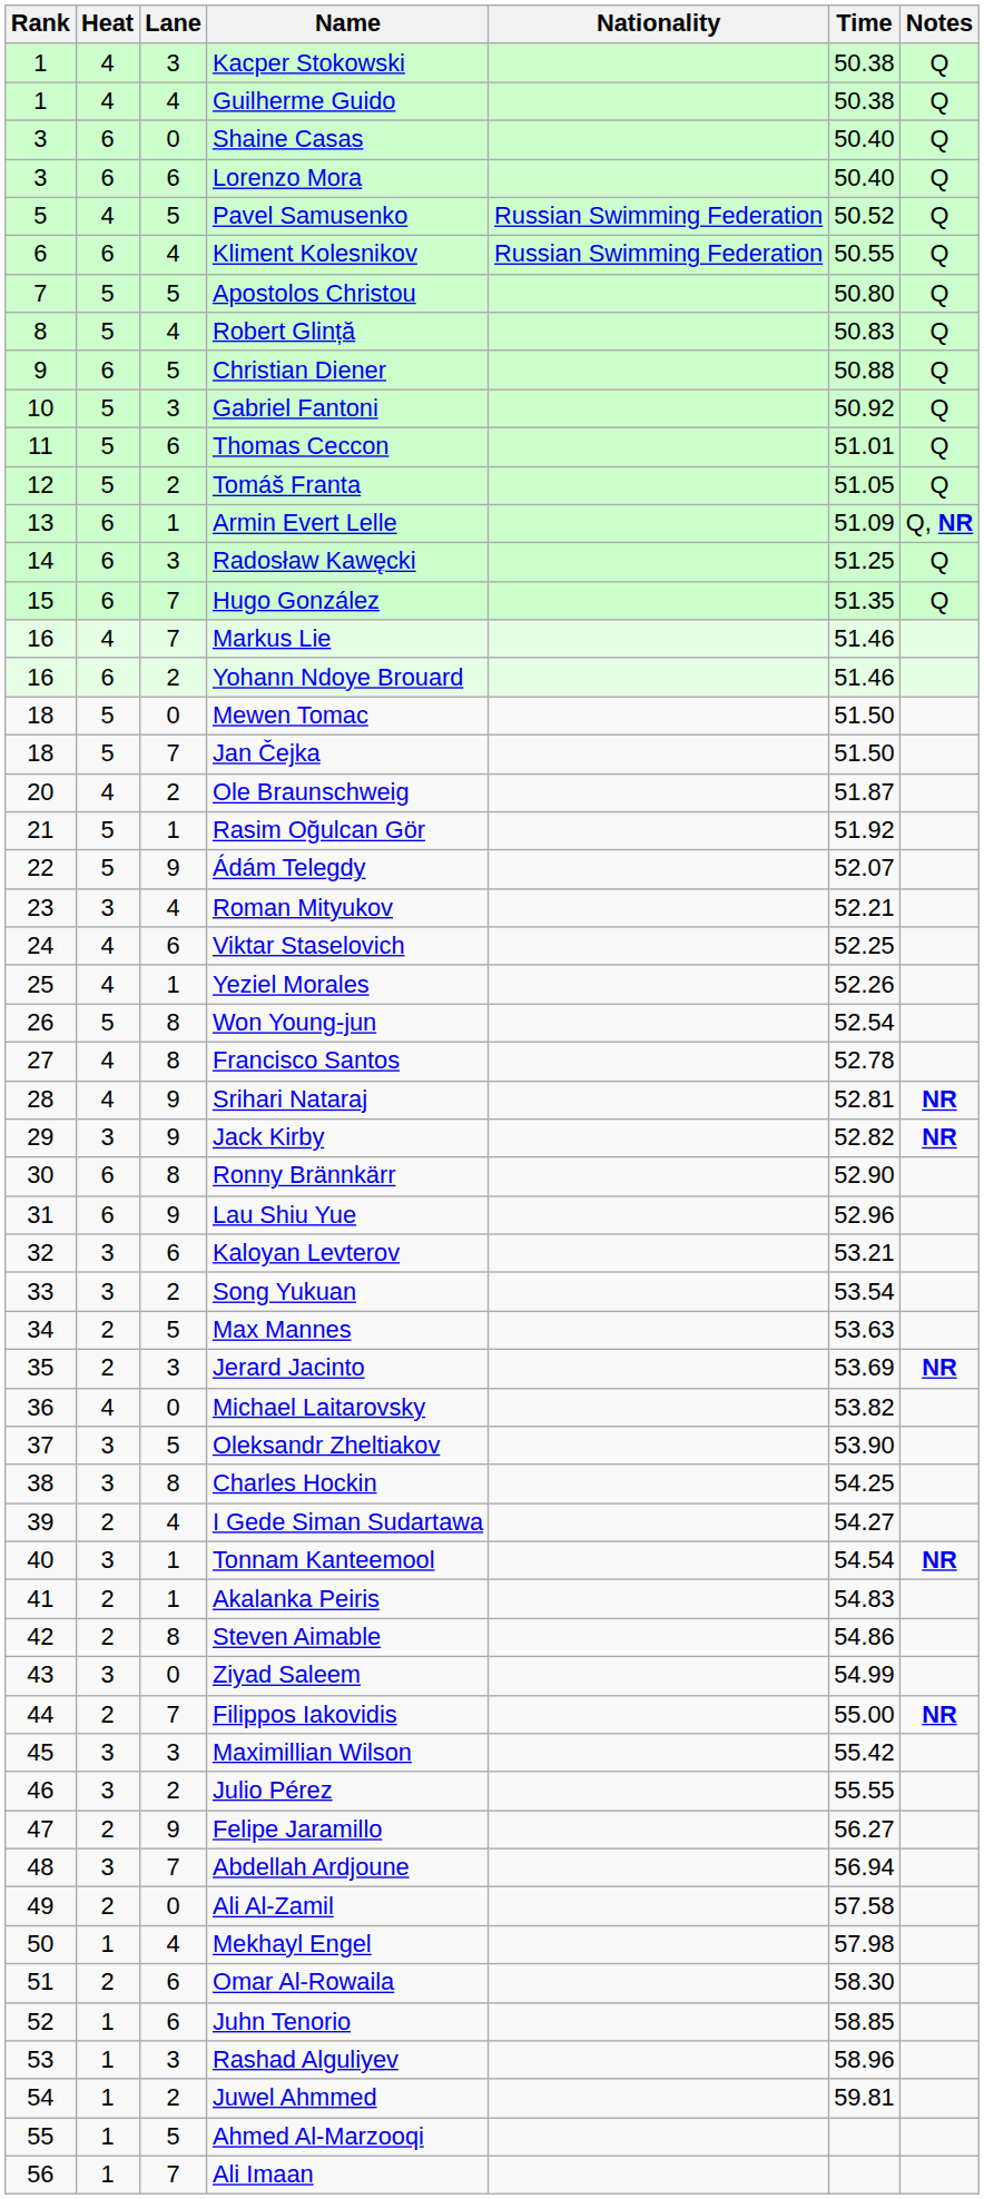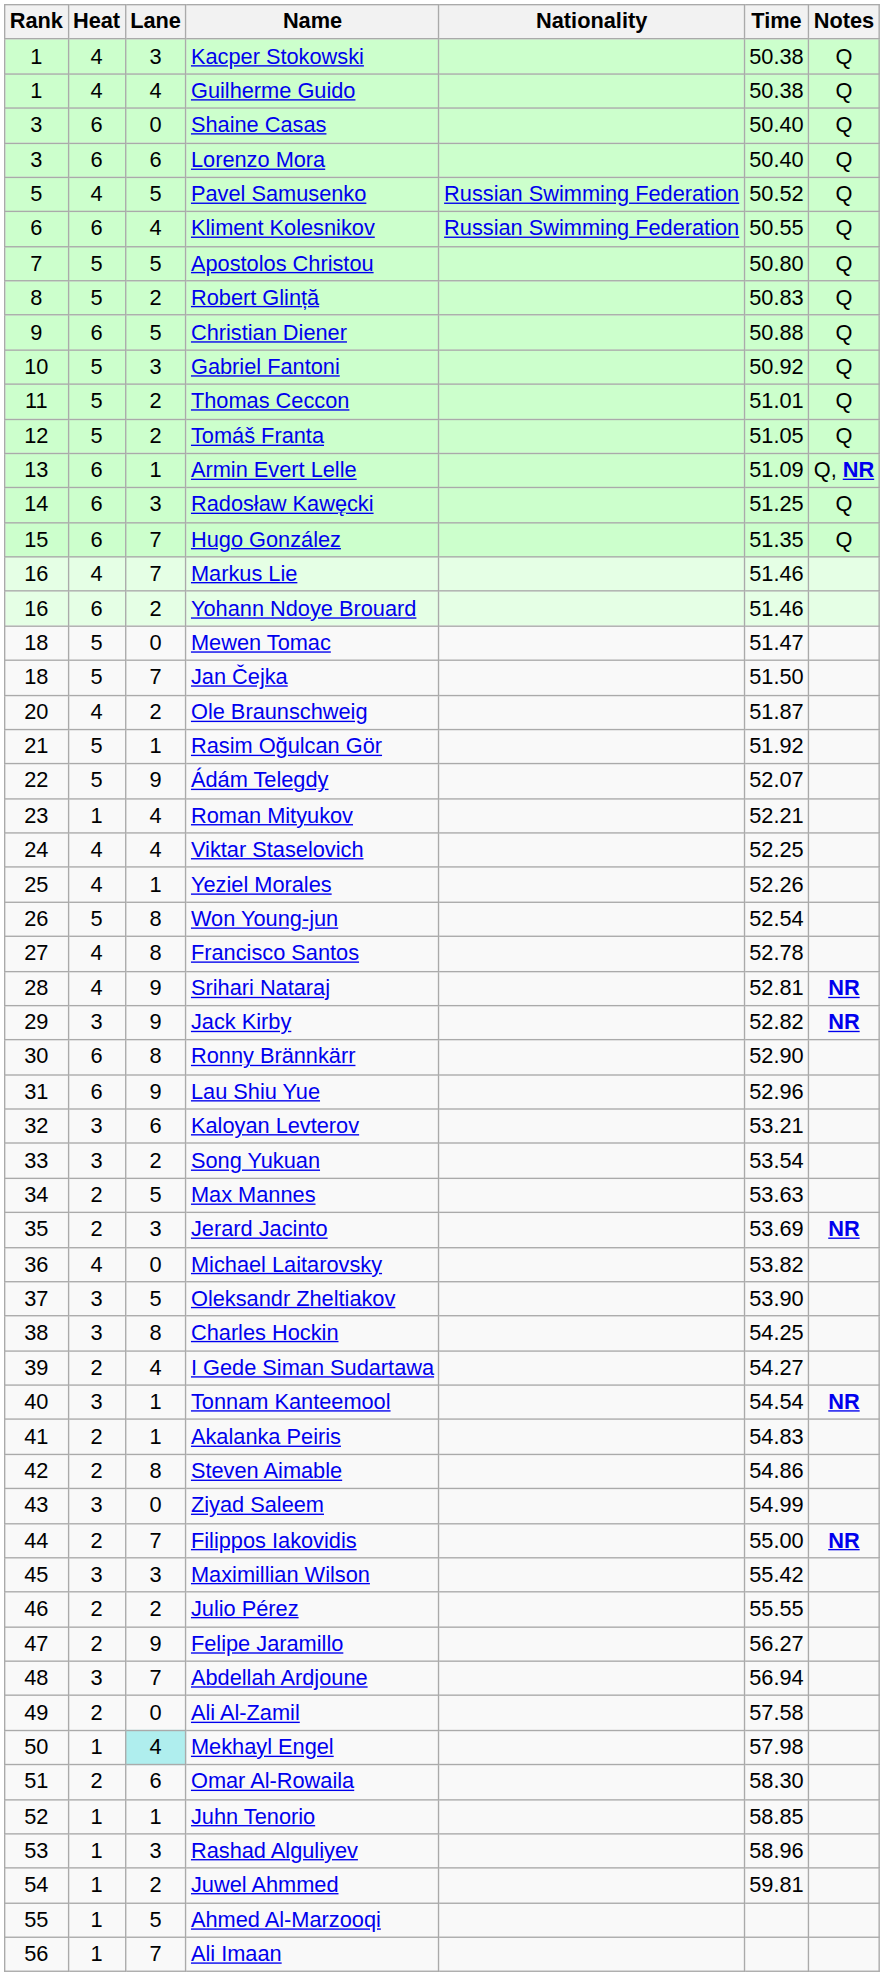 <table class="wikitable sortable" style="text-align:center">
 <tr>
 <th>Rank</th>
 <th>Heat</th>
 <th>Lane</th>
 <th>Name</th>
 <th>Nationality</th>
 <th>Time</th>
 <th>Notes</th>
 </tr>
 <tr bgcolor=ccffcc>
 <td>1</td>
 <td>4</td>
 <td>3</td>
 <td align=left><a href='#'>Kacper Stokowski</a></td>
 <td align=left></td>
 <td>50.38</td>
 <td>Q</td>
 </tr>
 <tr bgcolor=ccffcc>
 <td>1</td>
 <td>4</td>
 <td>4</td>
 <td align=left><a href='#'>Guilherme Guido</a></td>
 <td align=left></td>
 <td>50.38</td>
 <td>Q</td>
 </tr>
 <tr bgcolor=ccffcc>
 <td>3</td>
 <td>6</td>
 <td>0</td>
 <td align=left><a href='#'>Shaine Casas</a></td>
 <td align=left></td>
 <td>50.40</td>
 <td>Q</td>
 </tr>
 <tr bgcolor=ccffcc>
 <td>3</td>
 <td>6</td>
 <td>6</td>
 <td align=left><a href='#'>Lorenzo Mora</a></td>
 <td align=left></td>
 <td>50.40</td>
 <td>Q</td>
 </tr>
 <tr bgcolor=ccffcc>
 <td>5</td>
 <td>4</td>
 <td>5</td>
 <td align=left><a href='#'>Pavel Samusenko</a></td>
 <td align=left> <a href='#'>Russian Swimming Federation</a></td>
 <td>50.52</td>
 <td>Q</td>
 </tr>
 <tr bgcolor=ccffcc>
 <td>6</td>
 <td>6</td>
 <td>4</td>
 <td align=left><a href='#'>Kliment Kolesnikov</a></td>
 <td align=left> <a href='#'>Russian Swimming Federation</a></td>
 <td>50.55</td>
 <td>Q</td>
 </tr>
 <tr bgcolor=ccffcc>
 <td>7</td>
 <td>5</td>
 <td>5</td>
 <td align=left><a href='#'>Apostolos Christou</a></td>
 <td align=left></td>
 <td>50.80</td>
 <td>Q</td>
 </tr>
 <tr bgcolor=ccffcc>
 <td>8</td>
 <td>5</td>
-<td>4</td>
+<td>2</td>
 <td align=left><a href='#'>Robert Glință</a></td>
 <td align=left></td>
 <td>50.83</td>
 <td>Q</td>
 </tr>
 <tr bgcolor=ccffcc>
 <td>9</td>
 <td>6</td>
 <td>5</td>
 <td align=left><a href='#'>Christian Diener</a></td>
 <td align=left></td>
 <td>50.88</td>
 <td>Q</td>
 </tr>
 <tr bgcolor=ccffcc>
 <td>10</td>
 <td>5</td>
 <td>3</td>
 <td align=left><a href='#'>Gabriel Fantoni</a></td>
 <td align=left></td>
 <td>50.92</td>
 <td>Q</td>
 </tr>
 <tr bgcolor=ccffcc>
 <td>11</td>
 <td>5</td>
-<td>6</td>
+<td>2</td>
 <td align=left><a href='#'>Thomas Ceccon</a></td>
 <td align=left></td>
 <td>51.01</td>
 <td>Q</td>
 </tr>
 <tr bgcolor=ccffcc>
 <td>12</td>
 <td>5</td>
 <td>2</td>
 <td align=left><a href='#'>Tomáš Franta</a></td>
 <td align=left></td>
 <td>51.05</td>
 <td>Q</td>
 </tr>
 <tr bgcolor=ccffcc>
 <td>13</td>
 <td>6</td>
 <td>1</td>
 <td align=left><a href='#'>Armin Evert Lelle</a></td>
 <td align=left></td>
 <td>51.09</td>
 <td>Q, <strong><a href='#'>NR</a></strong></td>
 </tr>
 <tr bgcolor=ccffcc>
 <td>14</td>
 <td>6</td>
 <td>3</td>
 <td align=left><a href='#'>Radosław Kawęcki</a></td>
 <td align=left></td>
 <td>51.25</td>
 <td>Q</td>
 </tr>
 <tr bgcolor=ccffcc>
 <td>15</td>
 <td>6</td>
 <td>7</td>
 <td align=left><a href='#'>Hugo González</a></td>
 <td align=left></td>
 <td>51.35</td>
 <td>Q</td>
 </tr>
 <tr bgcolor=e5ffe5>
 <td>16</td>
 <td>4</td>
 <td>7</td>
 <td align=left><a href='#'>Markus Lie</a></td>
 <td align=left></td>
 <td>51.46</td>
 <td></td>
 </tr>
 <tr bgcolor=e5ffe5>
 <td>16</td>
 <td>6</td>
 <td>2</td>
 <td align=left><a href='#'>Yohann Ndoye Brouard</a></td>
 <td align=left></td>
 <td>51.46</td>
 <td></td>
 </tr>
 <tr>
 <td>18</td>
 <td>5</td>
 <td>0</td>
 <td align=left><a href='#'>Mewen Tomac</a></td>
 <td align=left></td>
-<td>51.50</td>
+<td>51.47</td>
 <td></td>
 </tr>
 <tr>
 <td>18</td>
 <td>5</td>
 <td>7</td>
 <td align=left><a href='#'>Jan Čejka</a></td>
 <td align=left></td>
 <td>51.50</td>
 <td></td>
 </tr>
 <tr>
 <td>20</td>
 <td>4</td>
 <td>2</td>
 <td align=left><a href='#'>Ole Braunschweig</a></td>
 <td align=left></td>
 <td>51.87</td>
 <td></td>
 </tr>
 <tr>
 <td>21</td>
 <td>5</td>
 <td>1</td>
 <td align=left><a href='#'>Rasim Oğulcan Gör</a></td>
 <td align=left></td>
 <td>51.92</td>
 <td></td>
 </tr>
 <tr>
 <td>22</td>
 <td>5</td>
 <td>9</td>
 <td align=left><a href='#'>Ádám Telegdy</a></td>
 <td align=left></td>
 <td>52.07</td>
 <td></td>
 </tr>
 <tr>
 <td>23</td>
-<td>3</td>
+<td>1</td>
 <td>4</td>
 <td align=left><a href='#'>Roman Mityukov</a></td>
 <td align=left></td>
 <td>52.21</td>
 <td></td>
 </tr>
 <tr>
 <td>24</td>
 <td>4</td>
-<td>6</td>
+<td>4</td>
 <td align=left><a href='#'>Viktar Staselovich</a></td>
 <td align=left></td>
 <td>52.25</td>
 <td></td>
 </tr>
 <tr>
 <td>25</td>
 <td>4</td>
 <td>1</td>
 <td align=left><a href='#'>Yeziel Morales</a></td>
 <td align=left></td>
 <td>52.26</td>
 <td></td>
 </tr>
 <tr>
 <td>26</td>
 <td>5</td>
 <td>8</td>
 <td align=left><a href='#'>Won Young-jun</a></td>
 <td align=left></td>
 <td>52.54</td>
 <td></td>
 </tr>
 <tr>
 <td>27</td>
 <td>4</td>
 <td>8</td>
 <td align=left><a href='#'>Francisco Santos</a></td>
 <td align=left></td>
 <td>52.78</td>
 <td></td>
 </tr>
 <tr>
 <td>28</td>
 <td>4</td>
 <td>9</td>
 <td align=left><a href='#'>Srihari Nataraj</a></td>
 <td align=left></td>
 <td>52.81</td>
 <td><strong><a href='#'>NR</a></strong></td>
 </tr>
 <tr>
 <td>29</td>
 <td>3</td>
 <td>9</td>
 <td align=left><a href='#'>Jack Kirby</a></td>
 <td align=left></td>
 <td>52.82</td>
 <td><strong><a href='#'>NR</a></strong></td>
 </tr>
 <tr>
 <td>30</td>
 <td>6</td>
 <td>8</td>
 <td align=left><a href='#'>Ronny Brännkärr</a></td>
 <td align=left></td>
 <td>52.90</td>
 <td></td>
 </tr>
 <tr>
 <td>31</td>
 <td>6</td>
 <td>9</td>
 <td align=left><a href='#'>Lau Shiu Yue</a></td>
 <td align=left></td>
 <td>52.96</td>
 <td></td>
 </tr>
 <tr>
 <td>32</td>
 <td>3</td>
 <td>6</td>
 <td align=left><a href='#'>Kaloyan Levterov</a></td>
 <td align=left></td>
 <td>53.21</td>
 <td></td>
 </tr>
 <tr>
 <td>33</td>
 <td>3</td>
 <td>2</td>
 <td align=left><a href='#'>Song Yukuan</a></td>
 <td align=left></td>
 <td>53.54</td>
 <td></td>
 </tr>
 <tr>
 <td>34</td>
 <td>2</td>
 <td>5</td>
 <td align=left><a href='#'>Max Mannes</a></td>
 <td align=left></td>
 <td>53.63</td>
 <td></td>
 </tr>
 <tr>
 <td>35</td>
 <td>2</td>
 <td>3</td>
 <td align=left><a href='#'>Jerard Jacinto</a></td>
 <td align=left></td>
 <td>53.69</td>
 <td><strong><a href='#'>NR</a></strong></td>
 </tr>
 <tr>
 <td>36</td>
 <td>4</td>
 <td>0</td>
 <td align=left><a href='#'>Michael Laitarovsky</a></td>
 <td align=left></td>
 <td>53.82</td>
 <td></td>
 </tr>
 <tr>
 <td>37</td>
 <td>3</td>
 <td>5</td>
 <td align=left><a href='#'>Oleksandr Zheltiakov</a></td>
 <td align=left></td>
 <td>53.90</td>
 <td></td>
 </tr>
 <tr>
 <td>38</td>
 <td>3</td>
 <td>8</td>
 <td align=left><a href='#'>Charles Hockin</a></td>
 <td align=left></td>
 <td>54.25</td>
 <td></td>
 </tr>
 <tr>
 <td>39</td>
 <td>2</td>
 <td>4</td>
 <td align=left><a href='#'>I Gede Siman Sudartawa</a></td>
 <td align=left></td>
 <td>54.27</td>
 <td></td>
 </tr>
 <tr>
 <td>40</td>
 <td>3</td>
 <td>1</td>
 <td align=left><a href='#'>Tonnam Kanteemool</a></td>
 <td align=left></td>
 <td>54.54</td>
 <td><strong><a href='#'>NR</a></strong></td>
 </tr>
 <tr>
 <td>41</td>
 <td>2</td>
 <td>1</td>
 <td align=left><a href='#'>Akalanka Peiris</a></td>
 <td align=left></td>
 <td>54.83</td>
 <td></td>
 </tr>
 <tr>
 <td>42</td>
 <td>2</td>
 <td>8</td>
 <td align=left><a href='#'>Steven Aimable</a></td>
 <td align=left></td>
 <td>54.86</td>
 <td></td>
 </tr>
 <tr>
 <td>43</td>
 <td>3</td>
 <td>0</td>
 <td align=left><a href='#'>Ziyad Saleem</a></td>
 <td align=left></td>
 <td>54.99</td>
 <td></td>
 </tr>
 <tr>
 <td>44</td>
 <td>2</td>
 <td>7</td>
 <td align=left><a href='#'>Filippos Iakovidis</a></td>
 <td align=left></td>
 <td>55.00</td>
 <td><strong><a href='#'>NR</a></strong></td>
 </tr>
 <tr>
 <td>45</td>
 <td>3</td>
 <td>3</td>
 <td align=left><a href='#'>Maximillian Wilson</a></td>
 <td align=left></td>
 <td>55.42</td>
 <td></td>
 </tr>
 <tr>
 <td>46</td>
-<td>3</td>
+<td>2</td>
 <td>2</td>
 <td align=left><a href='#'>Julio Pérez</a></td>
 <td align=left></td>
 <td>55.55</td>
 <td></td>
 </tr>
 <tr>
 <td>47</td>
 <td>2</td>
 <td>9</td>
 <td align=left><a href='#'>Felipe Jaramillo</a></td>
 <td align=left></td>
 <td>56.27</td>
 <td></td>
 </tr>
 <tr>
 <td>48</td>
 <td>3</td>
 <td>7</td>
 <td align=left><a href='#'>Abdellah Ardjoune</a></td>
 <td align=left></td>
 <td>56.94</td>
 <td></td>
 </tr>
 <tr>
 <td>49</td>
 <td>2</td>
 <td>0</td>
 <td align=left><a href='#'>Ali Al-Zamil</a></td>
 <td align=left></td>
 <td>57.58</td>
 <td></td>
 </tr>
 <tr>
 <td>50</td>
 <td>1</td>
-<td>4</td>
+<td style="background: paleturquoise;">4</td>
 <td align=left><a href='#'>Mekhayl Engel</a></td>
 <td align=left></td>
 <td>57.98</td>
 <td></td>
 </tr>
 <tr>
 <td>51</td>
 <td>2</td>
 <td>6</td>
 <td align=left><a href='#'>Omar Al-Rowaila</a></td>
 <td align=left></td>
 <td>58.30</td>
 <td></td>
 </tr>
 <tr>
 <td>52</td>
 <td>1</td>
-<td>6</td>
+<td>1</td>
 <td align=left><a href='#'>Juhn Tenorio</a></td>
 <td align=left></td>
 <td>58.85</td>
 <td></td>
 </tr>
 <tr>
 <td>53</td>
 <td>1</td>
 <td>3</td>
 <td align=left><a href='#'>Rashad Alguliyev</a></td>
 <td align=left></td>
 <td>58.96</td>
 <td></td>
 </tr>
 <tr>
 <td>54</td>
 <td>1</td>
 <td>2</td>
 <td align=left><a href='#'>Juwel Ahmmed</a></td>
 <td align=left></td>
 <td>59.81</td>
 <td></td>
 </tr>
 <tr>
 <td>55</td>
 <td>1</td>
 <td>5</td>
 <td align=left><a href='#'>Ahmed Al-Marzooqi</a></td>
 <td align=left></td>
 <td></td>
 <td></td>
 </tr>
 <tr>
 <td>56</td>
 <td>1</td>
 <td>7</td>
 <td align=left><a href='#'>Ali Imaan</a></td>
 <td align=left></td>
 <td></td>
 <td></td>
 </tr>
 </table>
